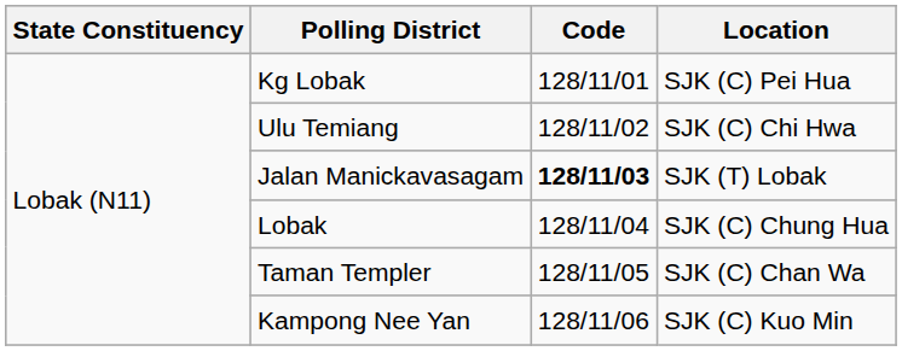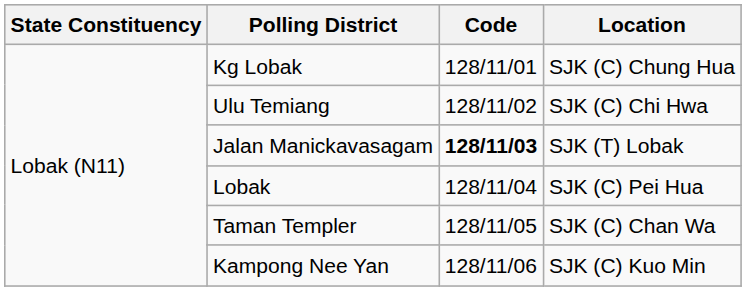 <table class="wikitable sortable mw-collapsible">
 <tr>
 <th><small>State Constituency</small></th>
 <th><small>Polling District</small></th>
 <th><small>Code</small></th>
 <th><small>Location</small></th>
 </tr>
 <tr>
 <td rowspan="6"><small>Lobak (N11)</small></td>
 <td><small>Kg Lobak</small></td>
 <td><small>128/11/01</small></td>
-<td><small>SJK (C) Pei Hua</small></td>
+<td><small>SJK (C) Chung Hua</small></td>
 </tr>
 <tr>
 <td><small>Ulu Temiang</small></td>
 <td><small>128/11/02</small></td>
 <td><small>SJK (C) Chi Hwa</small></td>
 </tr>
 <tr>
 <td><small>Jalan Manickavasagam</small></td>
 <td><strong><small>128/11/03</small></strong></td>
 <td><small>SJK (T) Lobak</small></td>
 </tr>
 <tr>
 <td><small>Lobak</small></td>
 <td><small>128/11/04</small></td>
-<td><small>SJK (C) Chung Hua</small></td>
+<td><small>SJK (C) Pei Hua</small></td>
 </tr>
 <tr>
 <td><small>Taman Templer</small></td>
 <td><small>128/11/05</small></td>
 <td><small>SJK (C) Chan Wa</small></td>
 </tr>
 <tr>
 <td><small>Kampong Nee Yan</small></td>
 <td><small>128/11/06</small></td>
 <td><small>SJK (C) Kuo Min</small></td>
 </tr>
 </table>
